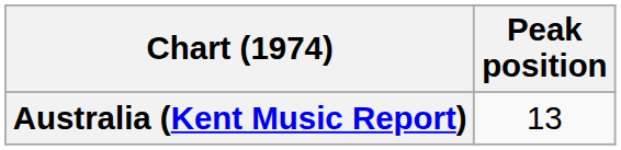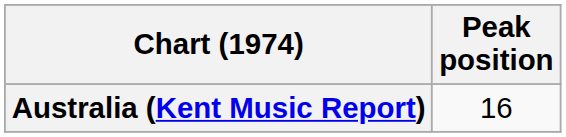 <table class="wikitable sortable plainrowheaders" style="text-align:center">
 <tr>
 <th>Chart (1974)</th>
 <th>Peak<br>position</th>
 </tr>
 <tr>
 <th scope="row">Australia (<a href='#'>Kent Music Report</a>)</th>
-<td>13</td>
+<td>16</td>
 </tr>
 </table>
